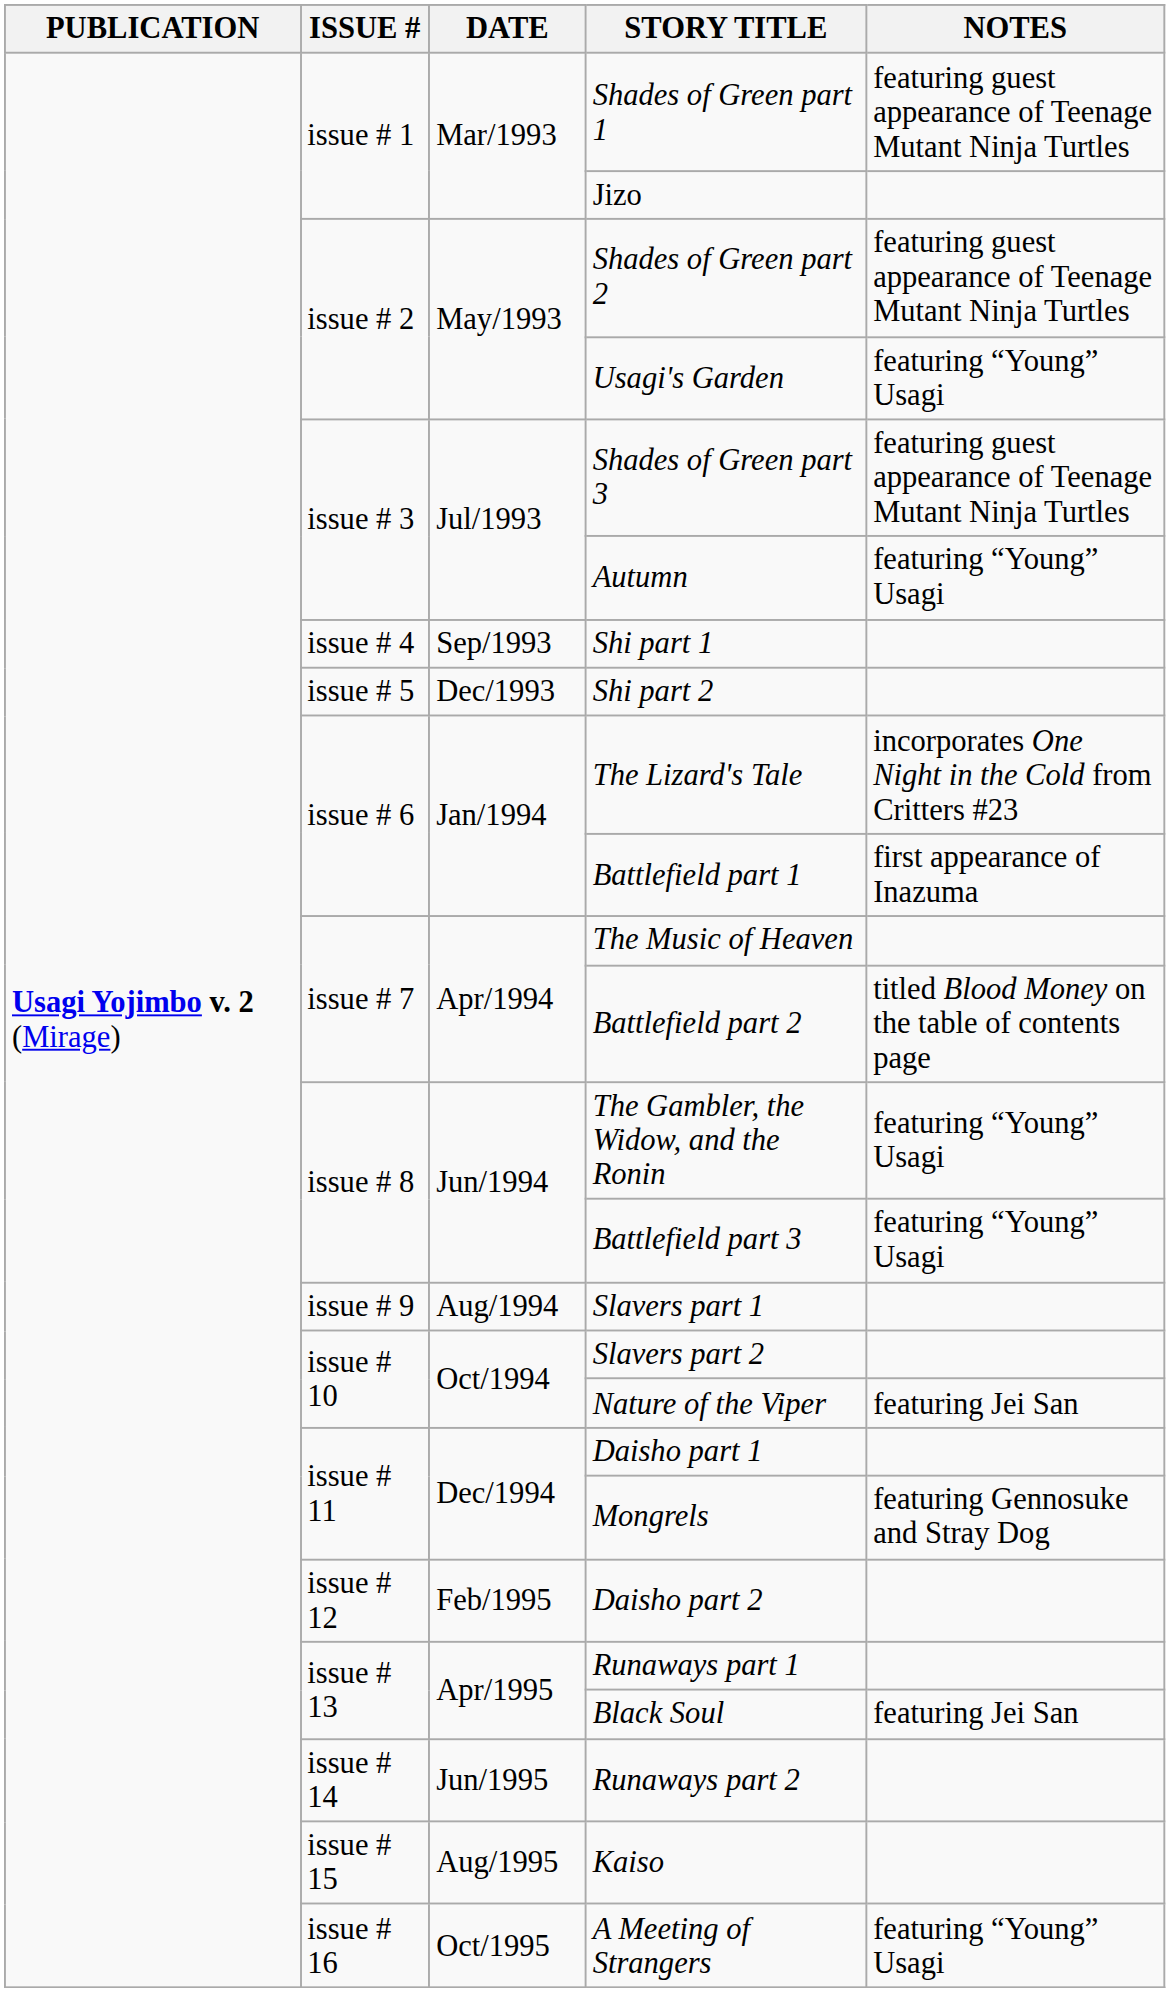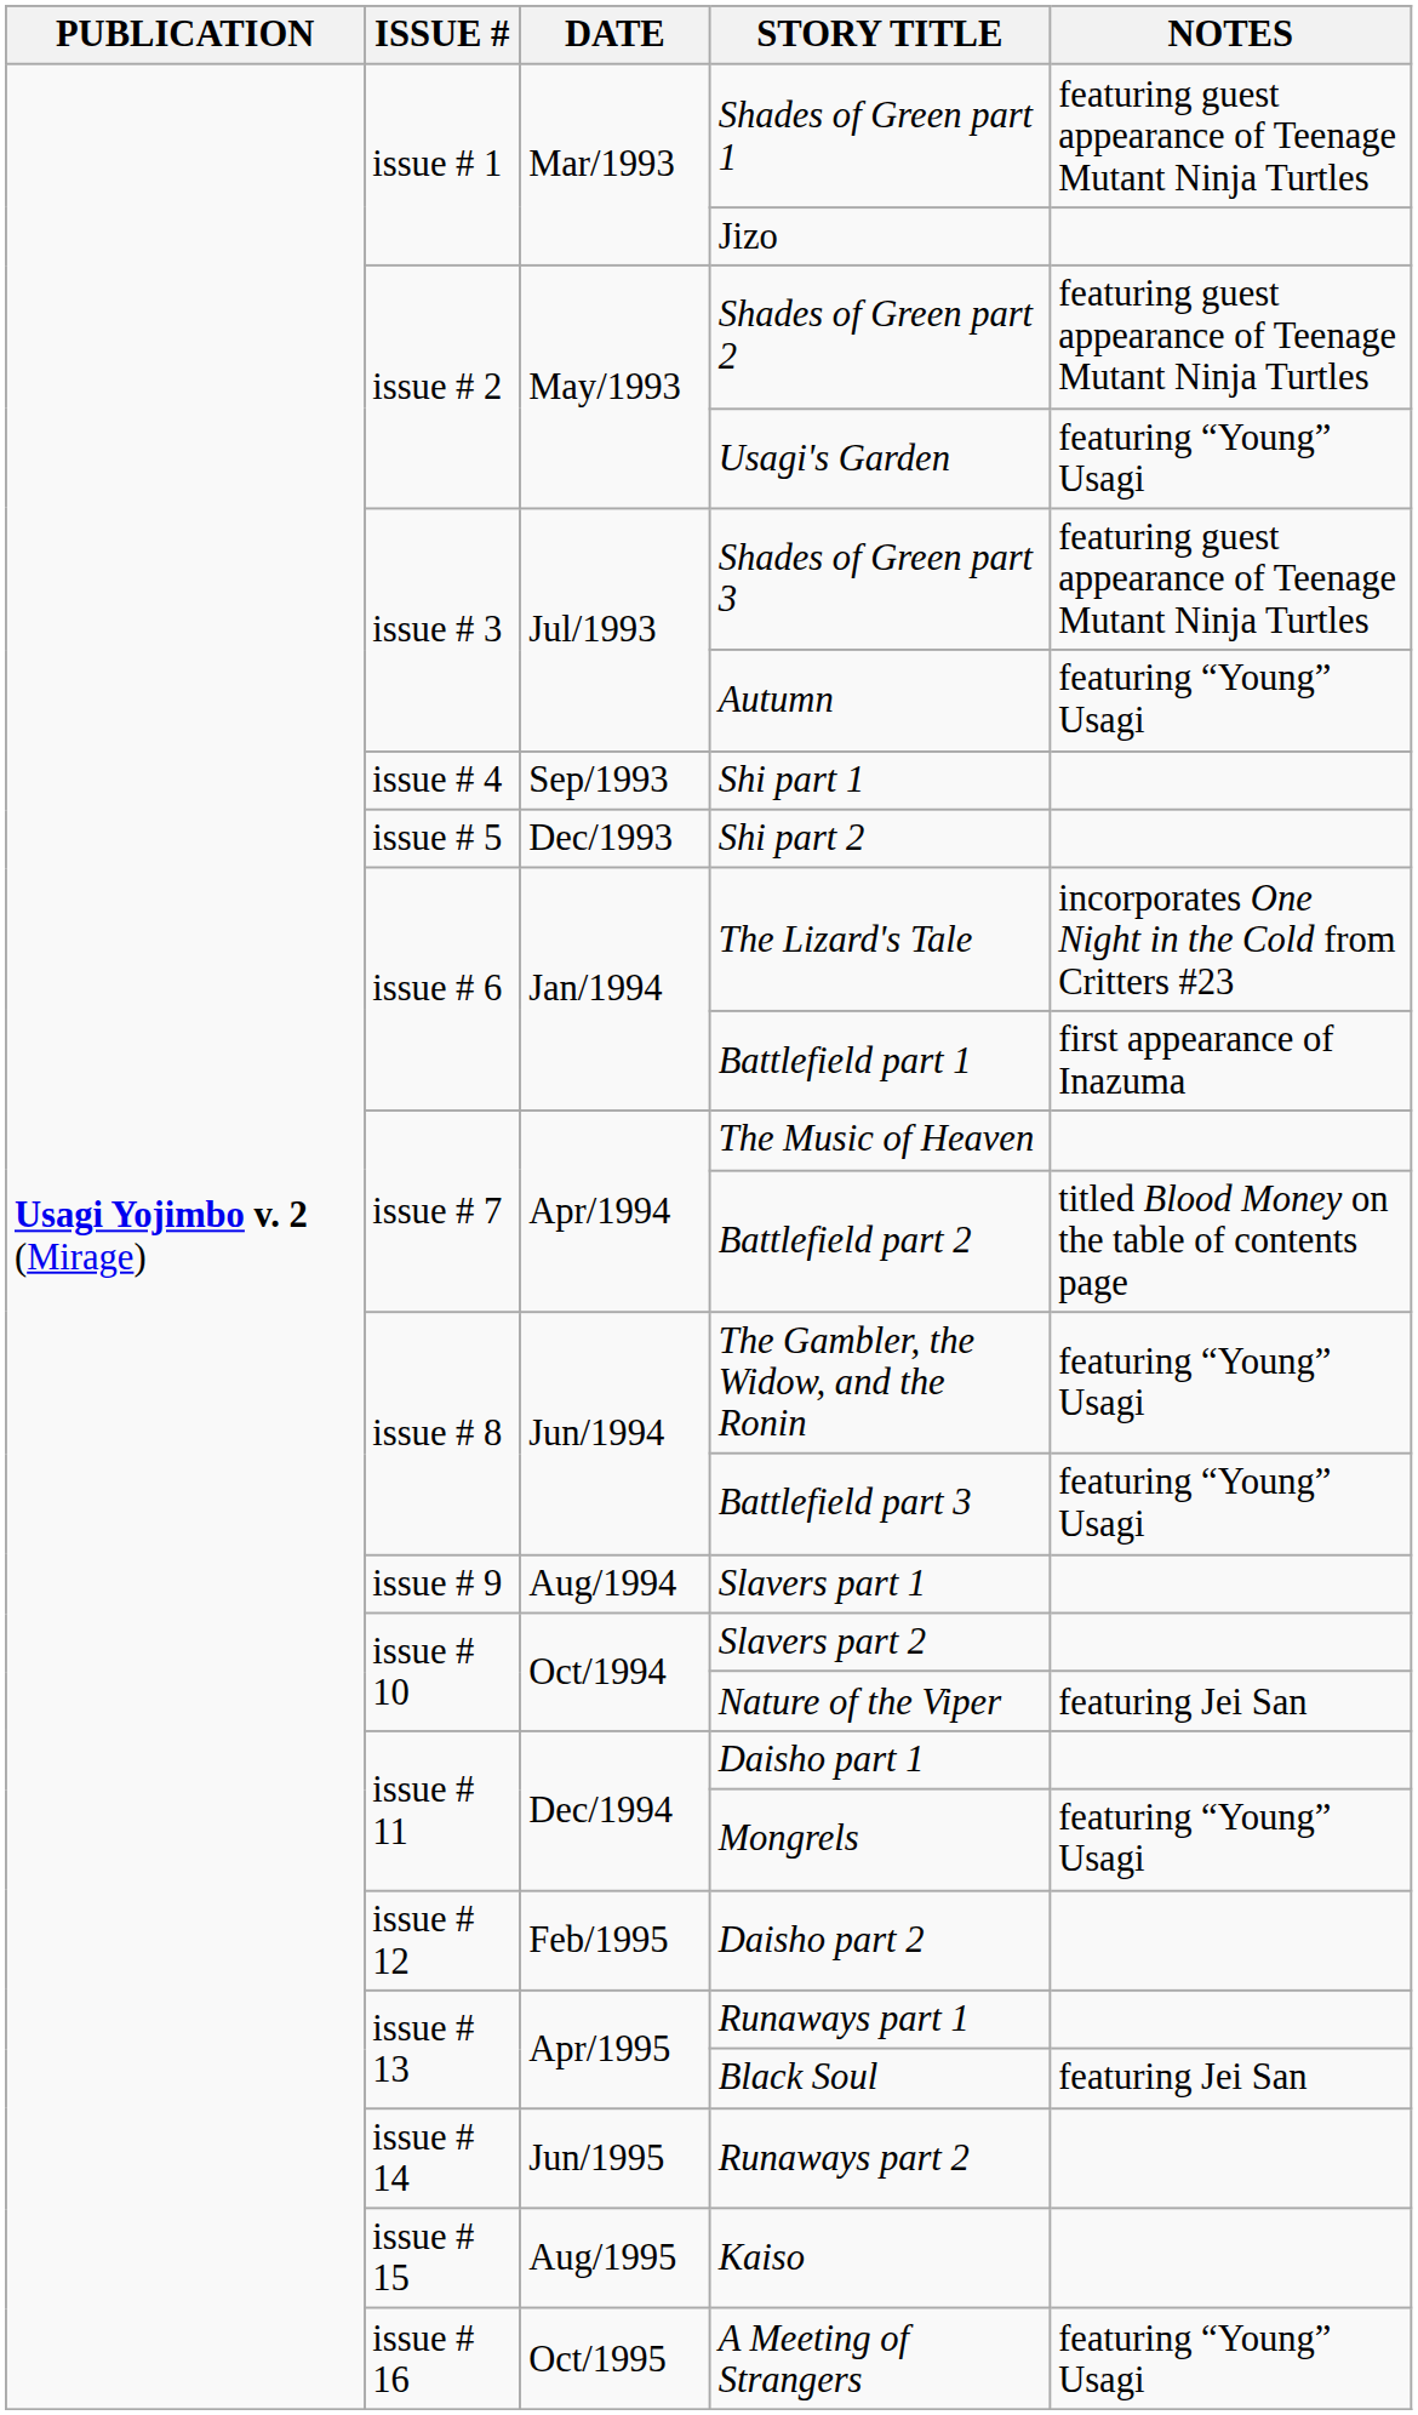 <table class="wikitable">
 <tr>
 <th width="250"><strong>PUBLICATION</strong></th>
 <th width="100"><strong>ISSUE #</strong></th>
 <th width="100"><strong>DATE</strong></th>
 <th width="350"><strong>STORY TITLE</strong></th>
 <th width="350"><strong>NOTES</strong></th>
 </tr>
 <tr>
 <td rowspan=25><strong><a href='#'>Usagi Yojimbo</a> v. 2</strong><br>(<a href='#'>Mirage</a>)</td>
 <td rowspan=2>issue # 1</td>
 <td rowspan=2>Mar/1993</td>
 <td><em>Shades of Green part 1</em></td>
 <td>featuring guest appearance of Teenage Mutant Ninja Turtles</td>
 </tr>
 <tr>
 <td>Jizo</td>
 <td></td>
 </tr>
 <tr>
 <td rowspan=2>issue # 2</td>
 <td rowspan=2>May/1993</td>
 <td><em>Shades of Green part 2</em></td>
 <td>featuring guest appearance of Teenage Mutant Ninja Turtles</td>
 </tr>
 <tr>
 <td><em>Usagi's Garden</em></td>
 <td>featuring “Young” Usagi</td>
 </tr>
 <tr>
 <td rowspan=2>issue # 3</td>
 <td rowspan=2>Jul/1993</td>
 <td><em>Shades of Green part 3</em></td>
 <td>featuring guest appearance of Teenage Mutant Ninja Turtles</td>
 </tr>
 <tr>
 <td><em>Autumn</em></td>
 <td>featuring “Young” Usagi</td>
 </tr>
 <tr>
 <td>issue # 4</td>
 <td>Sep/1993</td>
 <td><em>Shi part 1</em></td>
 <td></td>
 </tr>
 <tr>
 <td>issue # 5</td>
 <td>Dec/1993</td>
 <td><em>Shi part 2</em></td>
 <td></td>
 </tr>
 <tr>
 <td rowspan=2>issue # 6</td>
 <td rowspan=2>Jan/1994</td>
 <td><em>The Lizard's Tale</em></td>
 <td>incorporates <em>One Night in the Cold</em> from Critters #23</td>
 </tr>
 <tr>
 <td><em>Battlefield part 1</em></td>
 <td>first appearance of Inazuma</td>
 </tr>
 <tr>
 <td rowspan=2>issue # 7</td>
 <td rowspan=2>Apr/1994</td>
 <td><em>The Music of Heaven</em></td>
 <td></td>
 </tr>
 <tr>
 <td><em>Battlefield part 2</em></td>
 <td>titled <em>Blood Money</em> on the table of contents page</td>
 </tr>
 <tr>
 <td rowspan=2>issue # 8</td>
 <td rowspan=2>Jun/1994</td>
 <td><em>The Gambler, the Widow, and the Ronin</em></td>
 <td>featuring “Young” Usagi</td>
 </tr>
 <tr>
 <td><em>Battlefield part 3</em></td>
 <td>featuring “Young” Usagi</td>
 </tr>
 <tr>
 <td>issue # 9</td>
 <td>Aug/1994</td>
 <td><em>Slavers part 1</em></td>
 <td></td>
 </tr>
 <tr>
 <td rowspan=2>issue # 10</td>
 <td rowspan=2>Oct/1994</td>
 <td><em>Slavers part 2</em></td>
 <td></td>
 </tr>
 <tr>
 <td><em>Nature of the Viper</em></td>
 <td>featuring Jei San</td>
 </tr>
 <tr>
 <td rowspan=2>issue # 11</td>
 <td rowspan=2>Dec/1994</td>
 <td><em>Daisho part 1</em></td>
 <td></td>
 </tr>
 <tr>
 <td><em>Mongrels</em></td>
-<td>featuring Gennosuke and Stray Dog</td>
+<td>featuring “Young” Usagi</td>
 </tr>
 <tr>
 <td>issue # 12</td>
 <td>Feb/1995</td>
 <td><em>Daisho part 2</em></td>
 <td></td>
 </tr>
 <tr>
 <td rowspan=2>issue # 13</td>
 <td rowspan=2>Apr/1995</td>
 <td><em>Runaways part 1</em></td>
 <td></td>
 </tr>
 <tr>
 <td><em>Black Soul</em></td>
 <td>featuring Jei San</td>
 </tr>
 <tr>
 <td>issue # 14</td>
 <td>Jun/1995</td>
 <td><em>Runaways part 2</em></td>
 <td></td>
 </tr>
 <tr>
 <td>issue # 15</td>
 <td>Aug/1995</td>
 <td><em>Kaiso</em></td>
 <td></td>
 </tr>
 <tr>
 <td>issue # 16</td>
 <td>Oct/1995</td>
 <td><em>A Meeting of Strangers</em></td>
 <td>featuring “Young” Usagi</td>
 </tr>
 <tr>
 </tr>
 </table>
